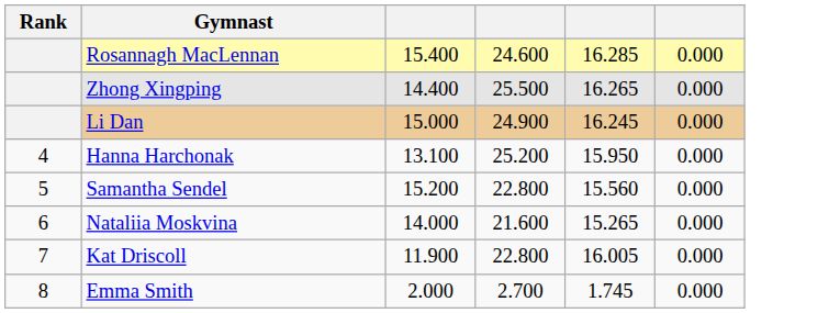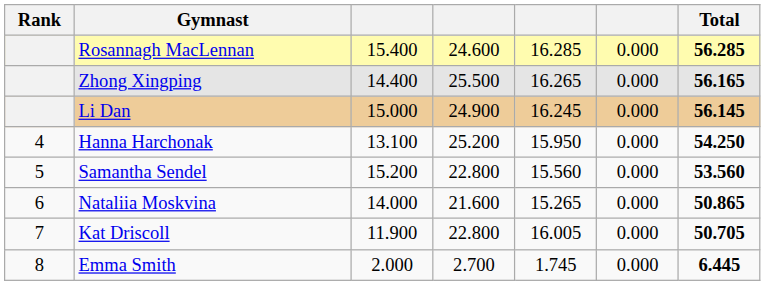 <table class="wikitable sortable" style="text-align:center; font-size:95%">
 <tr>
 <th scope="col" style="width:50px;">Rank</th>
 <th scope="col" style="width:220px;">Gymnast</th>
 <th scope="col" style="width:60px;"></th>
 <th scope="col" style="width:60px;"></th>
 <th scopre="col" style="width:60px;"></th>
 <th scope="col" style="width: 60px;"></th>
+<th scope="col" style="width:60px;">Total</th>
 </tr>
 <tr style="background:#fffcaf;">
 <th scope=row style="text-align:center"></th>
 <td style="text-align:left;"> <a href='#'>Rosannagh MacLennan</a></td>
 <td>15.400</td>
 <td>24.600</td>
 <td>16.285</td>
 <td>0.000</td>
+<td><strong>56.285</strong></td>
 </tr>
 <tr style="background:#e5e5e5;">
 <th scope=row style="text-align:center"></th>
 <td style="text-align:left;"> <a href='#'>Zhong Xingping</a></td>
 <td>14.400</td>
 <td>25.500</td>
 <td>16.265</td>
 <td>0.000</td>
+<td><strong>56.165</strong></td>
 </tr>
 <tr style="background:#ec9;">
 <th scope=row style="text-align:center"></th>
 <td style="text-align:left;"> <a href='#'>Li Dan</a></td>
 <td>15.000</td>
 <td>24.900</td>
 <td>16.245</td>
 <td>0.000</td>
+<td><strong>56.145</strong></td>
 </tr>
 <tr>
 <td scope=row style="text-align:center">4</td>
 <td style="text-align:left;"> <a href='#'>Hanna Harchonak</a></td>
 <td>13.100</td>
 <td>25.200</td>
 <td>15.950</td>
 <td>0.000</td>
+<td><strong>54.250</strong></td>
 </tr>
 <tr>
 <td scope=row style="text-align:center">5</td>
 <td style="text-align:left;"> <a href='#'>Samantha Sendel</a></td>
 <td>15.200</td>
 <td>22.800</td>
 <td>15.560</td>
 <td>0.000</td>
+<td><strong>53.560</strong></td>
 </tr>
 <tr>
 <td scope=row style="text-align:center">6</td>
 <td style="text-align:left;"> <a href='#'>Nataliia Moskvina</a></td>
 <td>14.000</td>
 <td>21.600</td>
 <td>15.265</td>
 <td>0.000</td>
+<td><strong>50.865</strong></td>
 </tr>
 <tr>
 <td scope=row style="text-align:center">7</td>
 <td style="text-align:left;"> <a href='#'>Kat Driscoll</a></td>
 <td>11.900</td>
 <td>22.800</td>
 <td>16.005</td>
 <td>0.000</td>
+<td><strong>50.705</strong></td>
 </tr>
 <tr>
 <td scope=row style="text-align:center">8</td>
 <td style="text-align:left;"> <a href='#'>Emma Smith</a></td>
 <td>2.000</td>
 <td>2.700</td>
 <td>1.745</td>
 <td>0.000</td>
+<td><strong>6.445</strong></td>
 </tr>
 </table>
